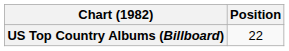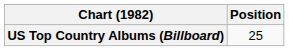 <table class="wikitable plainrowheaders" style="text-align:center">
 <tr>
 <th scope="col">Chart (1982)</th>
 <th scope="col">Position</th>
 </tr>
 <tr>
 <th scope="row">US Top Country Albums (<em>Billboard</em>)</th>
-<td>22</td>
+<td>25</td>
 </tr>
 </table>
